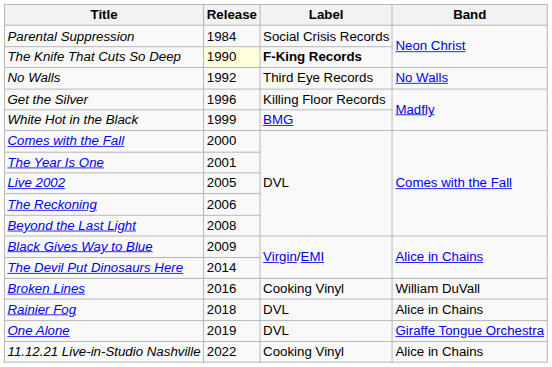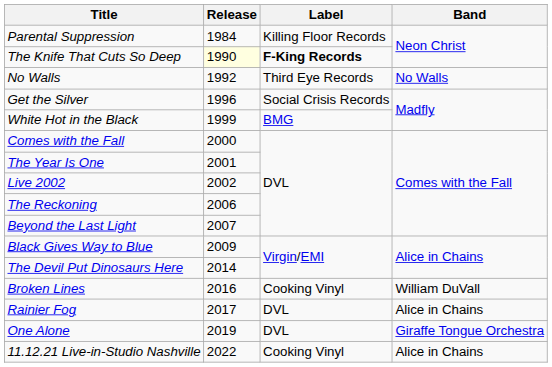 <table class="wikitable">
 <tr>
 <th>Title</th>
 <th>Release</th>
 <th>Label</th>
 <th>Band</th>
 </tr>
 <tr>
 <td><em>Parental Suppression</em> </td>
 <td>1984</td>
-<td>Social Crisis Records</td>
+<td>Killing Floor Records</td>
 <td rowspan=2><a href='#'>Neon Christ</a></td>
 </tr>
 <tr>
 <td><em>The Knife That Cuts So Deep</em> </td>
 <td style="background: lightyellow;">1990</td>
 <td><strong>F-King Records</strong></td>
 </tr>
 <tr>
 <td><em>No Walls</em> </td>
 <td>1992</td>
 <td>Third Eye Records</td>
 <td><a href='#'>No Walls</a></td>
 </tr>
 <tr>
 <td><em>Get the Silver</em></td>
 <td>1996</td>
-<td>Killing Floor Records</td>
+<td>Social Crisis Records</td>
 <td rowspan=2><a href='#'>Madfly</a></td>
 </tr>
 <tr>
 <td><em>White Hot in the Black</em></td>
 <td>1999</td>
 <td><a href='#'>BMG</a></td>
 </tr>
 <tr>
 <td><em><a href='#'>Comes with the Fall</a></em></td>
 <td>2000</td>
 <td rowspan=5>DVL</td>
 <td rowspan=5><a href='#'>Comes with the Fall</a></td>
 </tr>
 <tr>
 <td><em><a href='#'>The Year Is One</a></em></td>
 <td>2001</td>
 </tr>
 <tr>
 <td><em><a href='#'>Live 2002</a></em> </td>
-<td>2005</td>
+<td>2002</td>
 </tr>
 <tr>
 <td><em><a href='#'>The Reckoning</a></em> </td>
 <td>2006</td>
 </tr>
 <tr>
 <td><em><a href='#'>Beyond the Last Light</a></em></td>
-<td>2008</td>
+<td>2007</td>
 </tr>
 <tr>
 <td><em><a href='#'>Black Gives Way to Blue</a></em></td>
 <td>2009</td>
 <td rowspan=2><a href='#'>Virgin</a>/<a href='#'>EMI</a></td>
 <td rowspan=2><a href='#'>Alice in Chains</a></td>
 </tr>
 <tr>
 <td><em><a href='#'>The Devil Put Dinosaurs Here</a></em></td>
 <td>2014</td>
 </tr>
 <tr>
 <td><em><a href='#'>Broken Lines</a></em></td>
 <td>2016</td>
 <td>Cooking Vinyl</td>
 <td>William DuVall</td>
 </tr>
 <tr>
 <td><em><a href='#'>Rainier Fog</a></em></td>
-<td>2018</td>
+<td>2017</td>
 <td>DVL</td>
 <td>Alice in Chains</td>
 </tr>
 <tr>
 <td><em><a href='#'>One Alone</a></em></td>
 <td>2019</td>
 <td>DVL</td>
 <td><a href='#'>Giraffe Tongue Orchestra</a></td>
 </tr>
 <tr>
 <td><em>11.12.21 Live-in-Studio Nashville</em></td>
 <td>2022</td>
 <td>Cooking Vinyl</td>
 <td>Alice in Chains</td>
 </tr>
 </table>
